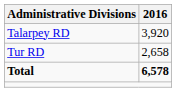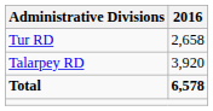 <table class="wikitable">
 <tr>
 <th>Administrative Divisions</th>
 <th>2016</th>
 </tr>
 <tr>
+<td><a href='#'>Tur RD</a></td>
+<td style="text-align: right;">2,658</td>
+</tr>
+<tr>
 <td><a href='#'>Talarpey RD</a></td>
 <td style="text-align: right;">3,920</td>
-</tr>
-<tr>
-<td><a href='#'>Tur RD</a></td>
-<td style="text-align: right;">2,658</td>
 </tr>
 <tr>
 <td><strong>Total</strong></td>
 <td style="text-align: right;"><strong>6,578</strong></td>
 </tr>
 <tr>
 <td colspan=2></td>
 </tr>
 </table>
